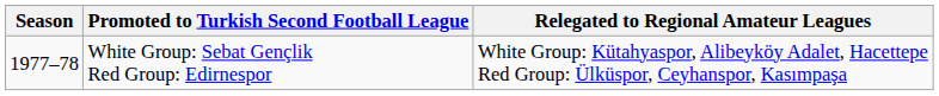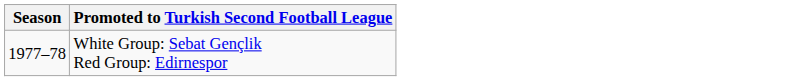 <table class="wikitable">
 <tr>
 <th>Season</th>
 <th>Promoted to <a href='#'>Turkish Second Football League</a></th>
-<th>Relegated to Regional Amateur Leagues</th>
 </tr>
 <tr>
 <td>1977–78</td>
 <td>White Group: <a href='#'>Sebat Gençlik</a><br>Red Group: <a href='#'>Edirnespor</a></td>
-<td>White Group: <a href='#'>Kütahyaspor</a>, <a href='#'>Alibeyköy Adalet</a>, <a href='#'>Hacettepe</a><br>Red Group: <a href='#'>Ülküspor</a>, <a href='#'>Ceyhanspor</a>, <a href='#'>Kasımpaşa</a></td>
 </tr>
 </table>
